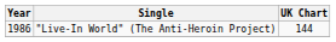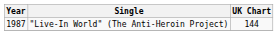 <table class="wikitable">
 <tr>
 <th>Year</th>
 <th>Single</th>
 <th>UK Chart</th>
 </tr>
 <tr>
-<td>1986</td>
+<td>1987</td>
 <td align="left">"Live-In World" (The Anti-Heroin Project)</td>
 <td align="center">144</td>
 </tr>
 <tr>
 </tr>
 </table>
